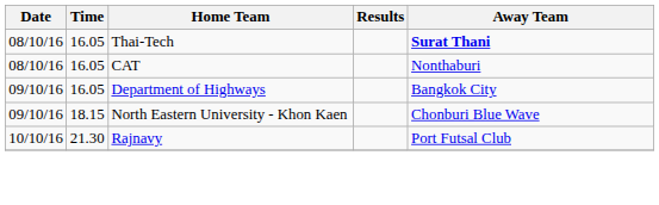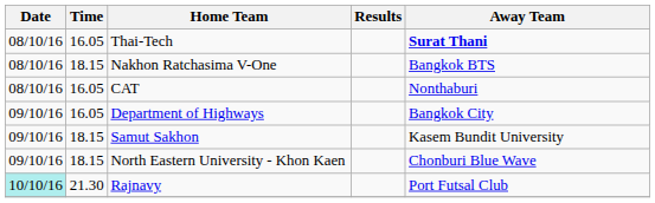 <table class="wikitable">
 <tr>
 <th>Date</th>
 <th>Time</th>
 <th width="250pt">Home Team</th>
 <th>Results</th>
 <th width="250pt">Away Team</th>
 </tr>
 <tr>
 <td>08/10/16</td>
 <td>16.05</td>
 <td>Thai-Tech</td>
 <td></td>
 <td><strong><a href='#'>Surat Thani</a></strong></td>
+</tr>
+<tr>
+<td>08/10/16</td>
+<td>18.15</td>
+<td>Nakhon Ratchasima V-One</td>
+<td></td>
+<td><a href='#'>Bangkok BTS</a></td>
 </tr>
 <tr>
 <td>08/10/16</td>
 <td>16.05</td>
 <td>CAT</td>
 <td></td>
 <td><a href='#'>Nonthaburi</a></td>
 </tr>
 <tr>
 <td>09/10/16</td>
 <td>16.05</td>
 <td><a href='#'>Department of Highways</a></td>
 <td></td>
 <td><a href='#'>Bangkok City</a></td>
 </tr>
 <tr>
 <td>09/10/16</td>
 <td>18.15</td>
+<td><a href='#'>Samut Sakhon</a></td>
+<td></td>
+<td>Kasem Bundit University</td>
+</tr>
+<tr>
+<td>09/10/16</td>
+<td>18.15</td>
 <td>North Eastern University - Khon Kaen</td>
 <td></td>
 <td><a href='#'>Chonburi Blue Wave</a></td>
 </tr>
 <tr>
-<td>10/10/16</td>
+<td style="background: paleturquoise;">10/10/16</td>
 <td>21.30</td>
 <td><a href='#'>Rajnavy</a></td>
 <td></td>
 <td><a href='#'>Port Futsal Club</a></td>
 </tr>
 <tr>
 </tr>
 </table>
